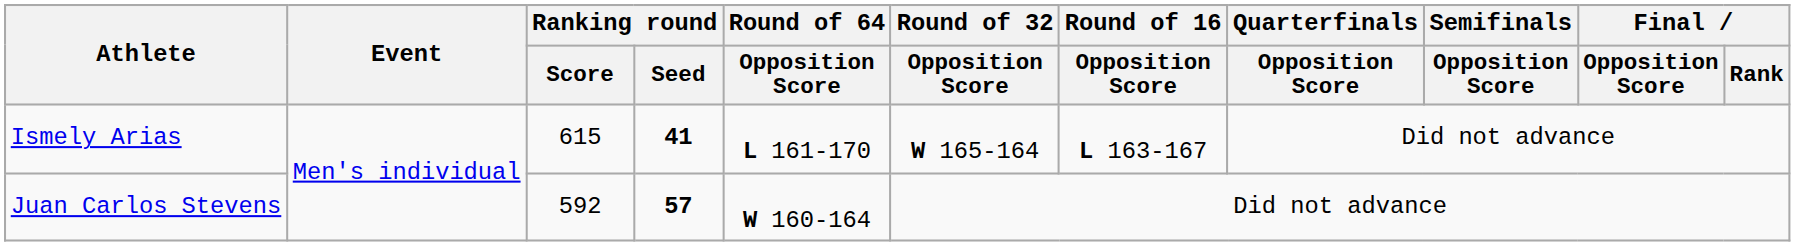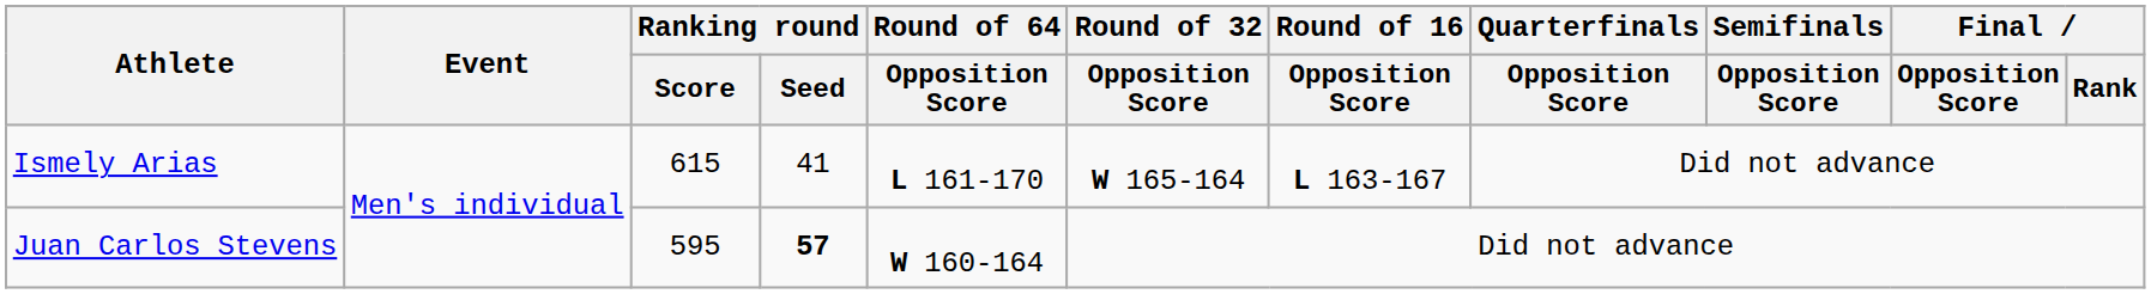 <table class="wikitable" style="font-size:90%">
 <tr>
 <th rowspan="2">Athlete</th>
 <th rowspan="2">Event</th>
 <th colspan="2">Ranking round</th>
 <th>Round of 64</th>
 <th>Round of 32</th>
 <th>Round of 16</th>
 <th>Quarterfinals</th>
 <th>Semifinals</th>
 <th colspan="2">Final / </th>
 </tr>
 <tr style="font-size:95%">
 <th>Score</th>
 <th>Seed</th>
 <th>Opposition<br>Score</th>
 <th>Opposition<br>Score</th>
 <th>Opposition<br>Score</th>
 <th>Opposition<br>Score</th>
 <th>Opposition<br>Score</th>
 <th>Opposition<br>Score</th>
 <th>Rank</th>
 </tr>
 <tr>
 <td align=left><a href='#'>Ismely Arias</a></td>
 <td align=left rowspan=2><a href='#'>Men's individual</a></td>
 <td align=center>615</td>
-<td align=center><strong>41</strong></td>
+<td align=center>41</td>
 <td align=center><br><strong>L</strong> 161-170</td>
 <td align=center><br><strong>W</strong> 165-164</td>
 <td align=center><br><strong>L</strong> 163-167</td>
 <td align=center colspan=4>Did not advance</td>
 </tr>
 <tr>
 <td align=left><a href='#'>Juan Carlos Stevens</a></td>
-<td align=center>592</td>
+<td align=center>595</td>
 <td align=center><strong>57</strong></td>
 <td align=center><br><strong>W</strong> 160-164</td>
 <td align=center colspan=6>Did not advance</td>
 </tr>
 </table>
